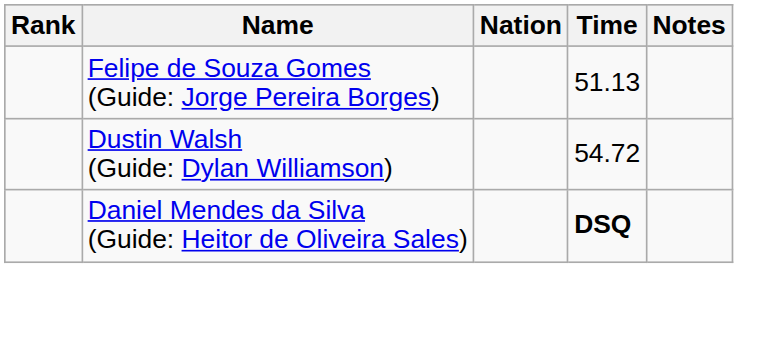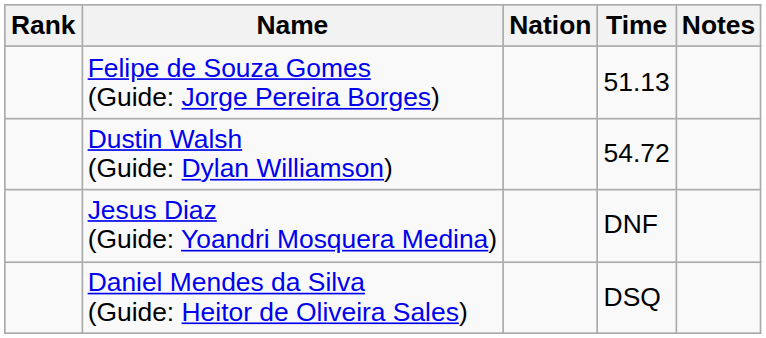 <table class="wikitable sortable">
 <tr>
 <th>Rank</th>
 <th>Name</th>
 <th>Nation</th>
 <th>Time</th>
 <th>Notes</th>
 </tr>
 <tr>
 <td></td>
 <td><a href='#'>Felipe de Souza Gomes</a><br>(Guide: <a href='#'>Jorge Pereira Borges</a>)</td>
 <td></td>
 <td>51.13</td>
 <td></td>
 </tr>
 <tr>
 <td></td>
 <td><a href='#'>Dustin Walsh</a><br>(Guide: <a href='#'>Dylan Williamson</a>)</td>
 <td></td>
 <td>54.72</td>
 <td></td>
 </tr>
 <tr>
 <td></td>
+<td><a href='#'>Jesus Diaz</a><br>(Guide: <a href='#'>Yoandri Mosquera Medina</a>)</td>
+<td></td>
+<td>DNF</td>
+<td></td>
+</tr>
+<tr>
+<td></td>
 <td><a href='#'>Daniel Mendes da Silva</a><br>(Guide: <a href='#'>Heitor de Oliveira Sales</a>)</td>
 <td></td>
-<td><strong>DSQ</strong></td>
+<td>DSQ</td>
 <td></td>
 </tr>
 </table>
